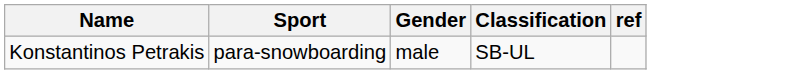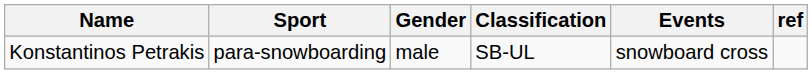 <table class="wikitable">
 <tr>
 <th>Name</th>
 <th>Sport</th>
 <th>Gender</th>
 <th>Classification</th>
+<th>Events</th>
 <th>ref</th>
 </tr>
 <tr>
 <td>Konstantinos Petrakis</td>
 <td>para-snowboarding</td>
 <td>male</td>
 <td>SB-UL</td>
+<td>snowboard cross</td>
 <td></td>
 </tr>
 </table>
